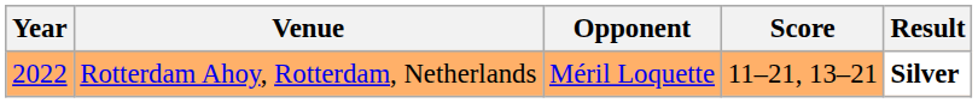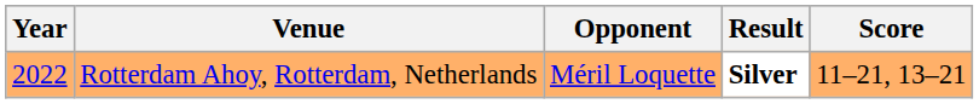 <table class="sortable wikitable" style="font-size: 90%;">
 <tr>
 <th>Year</th>
 <th>Venue</th>
 <th>Opponent</th>
+<th>Result</th>
 <th>Score</th>
-<th>Result</th>
 </tr>
 <tr style="background:#FFB069">
 <td align="center"><a href='#'>2022</a></td>
 <td align="left"><a href='#'>Rotterdam Ahoy</a>, <a href='#'>Rotterdam</a>, Netherlands</td>
 <td align="left"> <a href='#'>Méril Loquette</a></td>
+<td style="text-align:left; background:white"> <strong>Silver</strong></td>
 <td align="left">11–21, 13–21</td>
-<td style="text-align:left; background:white"> <strong>Silver</strong></td>
 </tr>
 </table>
